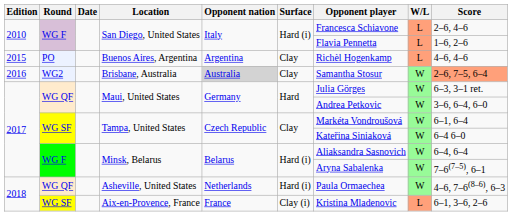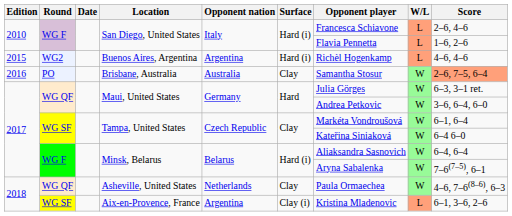 <table class="wikitable sortable">
 <tr>
 <th>Edition</th>
 <th>Round</th>
 <th>Date</th>
 <th>Location</th>
 <th>Opponent nation</th>
 <th>Surface</th>
 <th>Opponent player</th>
 <th>W/L</th>
 <th class=unsortable>Score</th>
 </tr>
 <tr>
 <td rowspan=2><a href='#'>2010</a></td>
 <td rowspan=2 bgcolor=thistle><a href='#'>WG F</a></td>
 <td rowspan=2></td>
 <td rowspan=2><a href='#'>San Diego</a>, United States</td>
 <td rowspan=2> <a href='#'>Italy</a></td>
 <td rowspan=2>Hard (i)</td>
 <td><a href='#'>Francesca Schiavone</a></td>
 <td bgcolor=ffa07a align=center>L</td>
 <td>2–6, 4–6</td>
 </tr>
 <tr>
 <td><a href='#'>Flavia Pennetta</a></td>
 <td bgcolor=ffa07a align=center>L</td>
 <td>1–6, 2–6</td>
 </tr>
 <tr>
 <td><a href='#'>2015</a></td>
-<td bgcolor=ecf2ff><a href='#'>PO</a></td>
+<td bgcolor=ecf2ff><a href='#'>WG2</a></td>
 <td></td>
 <td><a href='#'>Buenos Aires</a>, Argentina</td>
 <td> <a href='#'>Argentina</a></td>
-<td>Clay</td>
+<td>Hard (i)</td>
 <td><a href='#'>Richèl Hogenkamp</a></td>
 <td bgcolor=ffa07a align=center>L</td>
 <td>4–6, 4–6</td>
 </tr>
 <tr>
 <td><a href='#'>2016</a></td>
-<td bgcolor=ecf2ff><a href='#'>WG2</a></td>
+<td bgcolor=ecf2ff><a href='#'>PO</a></td>
 <td></td>
 <td><a href='#'>Brisbane</a>, Australia</td>
-<td style="background: lightgrey;"> <a href='#'>Australia</a></td>
+<td> <a href='#'>Australia</a></td>
 <td>Clay</td>
 <td><a href='#'>Samantha Stosur</a></td>
 <td bgcolor=98FB98 align=center>W</td>
 <td style="background: lightsalmon;">2–6, 7–5, 6–4</td>
 </tr>
 <tr>
 <td rowspan=6><a href='#'>2017</a></td>
 <td rowspan=2 bgcolor=ffebcd><a href='#'>WG QF</a></td>
 <td rowspan=2></td>
 <td rowspan=2><a href='#'>Maui</a>, United States</td>
 <td rowspan=2> <a href='#'>Germany</a></td>
 <td rowspan=2>Hard</td>
 <td><a href='#'>Julia Görges</a></td>
 <td bgcolor=98FB98 align=center>W</td>
 <td>6–3, 3–1 ret.</td>
 </tr>
 <tr>
 <td><a href='#'>Andrea Petkovic</a></td>
 <td bgcolor=98FB98 align=center>W</td>
 <td>3–6, 6–4, 6–0</td>
 </tr>
 <tr>
 <td rowspan=2 bgcolor=yellow><a href='#'>WG SF</a></td>
 <td rowspan=2></td>
 <td rowspan=2><a href='#'>Tampa</a>, United States</td>
 <td rowspan=2> <a href='#'>Czech Republic</a></td>
 <td rowspan=2>Clay</td>
 <td><a href='#'>Markéta Vondroušová</a></td>
 <td bgcolor=98FB98 align=center>W</td>
 <td>6–1, 6–4</td>
 </tr>
 <tr>
 <td><a href='#'>Kateřina Siniaková</a></td>
 <td bgcolor=98FB98 align=center>W</td>
 <td>6–4 6–0</td>
 </tr>
 <tr>
 <td rowspan=2 bgcolor=lime><a href='#'>WG F</a></td>
 <td rowspan=2></td>
 <td rowspan=2><a href='#'>Minsk</a>, Belarus</td>
 <td rowspan=2> <a href='#'>Belarus</a></td>
 <td rowspan=2>Hard (i)</td>
 <td><a href='#'>Aliaksandra Sasnovich</a></td>
 <td bgcolor=98FB98 align=center>W</td>
 <td>6–4, 6–4</td>
 </tr>
 <tr>
 <td><a href='#'>Aryna Sabalenka</a></td>
 <td bgcolor=98FB98 align=center>W</td>
 <td>7–6<sup>(7–5)</sup>, 6–1</td>
 </tr>
 <tr>
 <td rowspan=2><a href='#'>2018</a></td>
 <td bgcolor=ffebcd><a href='#'>WG QF</a></td>
 <td></td>
 <td><a href='#'>Asheville</a>, United States</td>
 <td> <a href='#'>Netherlands</a></td>
-<td>Hard (i)</td>
+<td>Clay</td>
 <td><a href='#'>Paula Ormaechea</a></td>
 <td bgcolor=98FB98 align=center>W</td>
 <td>4–6, 7–6<sup>(8–6)</sup>, 6–3</td>
 </tr>
 <tr>
 <td bgcolor=yellow><a href='#'>WG SF</a></td>
 <td></td>
 <td><a href='#'>Aix-en-Provence</a>, France</td>
-<td> <a href='#'>France</a></td>
+<td> <a href='#'>Argentina</a></td>
 <td>Clay (i)</td>
 <td><a href='#'>Kristina Mladenovic</a></td>
 <td bgcolor=ffa07a align=center>L</td>
 <td>6–1, 3–6, 2–6</td>
 </tr>
 </table>
